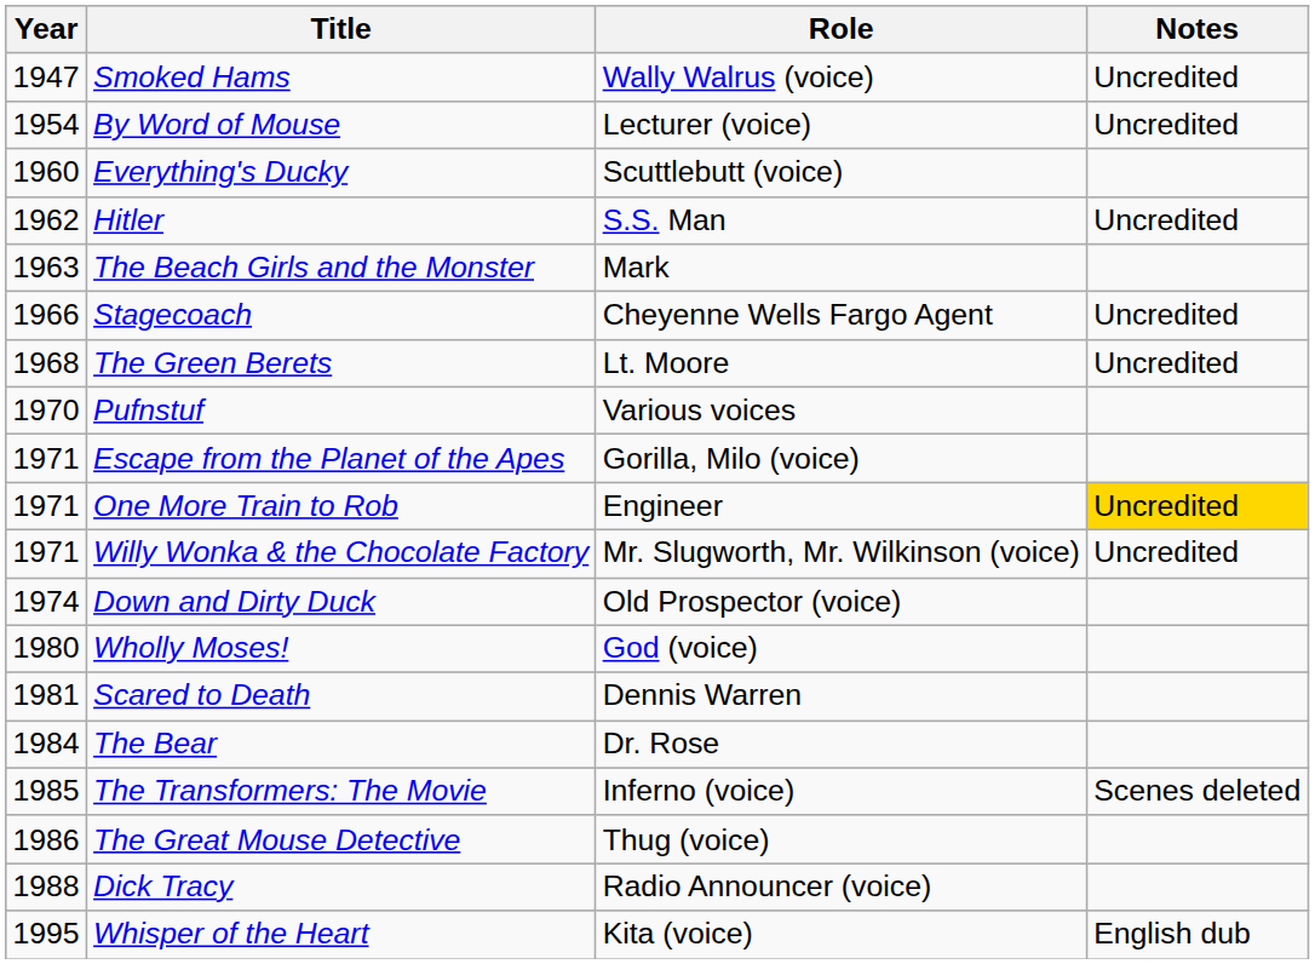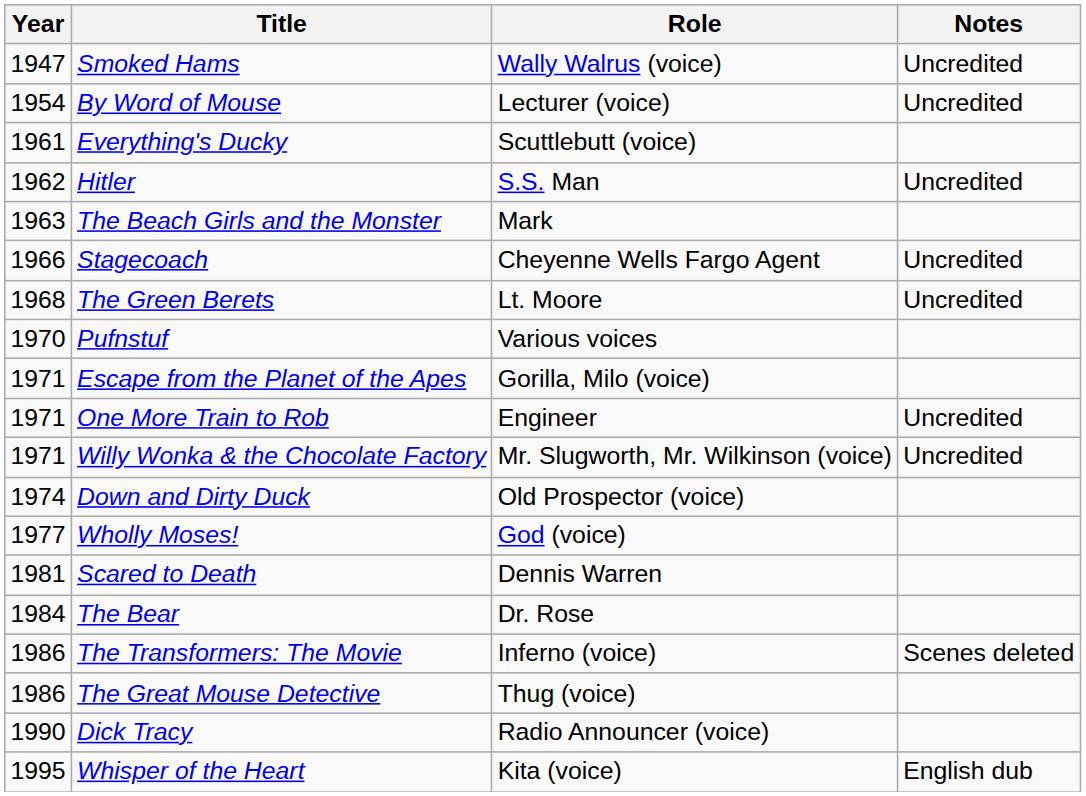 <table class="wikitable sortable">
 <tr>
 <th>Year</th>
 <th>Title</th>
 <th>Role</th>
 <th>Notes</th>
 </tr>
 <tr>
 <td>1947</td>
 <td><em><a href='#'>Smoked Hams</a></em></td>
 <td><a href='#'>Wally Walrus</a> (voice)</td>
 <td>Uncredited</td>
 </tr>
 <tr>
 <td>1954</td>
 <td><em><a href='#'>By Word of Mouse</a></em></td>
 <td>Lecturer (voice)</td>
 <td>Uncredited</td>
 </tr>
 <tr>
-<td>1960</td>
+<td>1961</td>
 <td><em><a href='#'>Everything's Ducky</a></em></td>
 <td>Scuttlebutt (voice)</td>
 <td></td>
 </tr>
 <tr>
 <td>1962</td>
 <td><em><a href='#'>Hitler</a></em></td>
 <td><a href='#'>S.S.</a> Man</td>
 <td>Uncredited</td>
 </tr>
 <tr>
 <td>1963</td>
 <td><em><a href='#'>The Beach Girls and the Monster</a></em></td>
 <td>Mark</td>
 <td></td>
 </tr>
 <tr>
 <td>1966</td>
 <td><em><a href='#'>Stagecoach</a></em></td>
 <td>Cheyenne Wells Fargo Agent</td>
 <td>Uncredited</td>
 </tr>
 <tr>
 <td>1968</td>
 <td><em><a href='#'>The Green Berets</a></em></td>
 <td>Lt. Moore</td>
 <td>Uncredited</td>
 </tr>
 <tr>
 <td>1970</td>
 <td><em><a href='#'>Pufnstuf</a></em></td>
 <td>Various voices</td>
 <td></td>
 </tr>
 <tr>
 <td>1971</td>
 <td><em><a href='#'>Escape from the Planet of the Apes</a></em></td>
 <td>Gorilla, Milo (voice)</td>
 <td></td>
 </tr>
 <tr>
 <td>1971</td>
 <td><em><a href='#'>One More Train to Rob</a></em></td>
 <td>Engineer</td>
-<td style="background: gold;">Uncredited</td>
+<td>Uncredited</td>
 </tr>
 <tr>
 <td>1971</td>
 <td><em><a href='#'>Willy Wonka & the Chocolate Factory</a></em></td>
 <td>Mr. Slugworth, Mr. Wilkinson (voice)</td>
 <td>Uncredited</td>
 </tr>
 <tr>
 <td>1974</td>
 <td><em><a href='#'>Down and Dirty Duck</a></em></td>
 <td>Old Prospector (voice)</td>
 <td></td>
 </tr>
 <tr>
-<td>1980</td>
+<td>1977</td>
 <td><em><a href='#'>Wholly Moses!</a></em></td>
 <td><a href='#'>God</a> (voice)</td>
 <td></td>
 </tr>
 <tr>
 <td>1981</td>
 <td><em><a href='#'>Scared to Death</a></em></td>
 <td>Dennis Warren</td>
 <td></td>
 </tr>
 <tr>
 <td>1984</td>
 <td><em><a href='#'>The Bear</a></em></td>
 <td>Dr. Rose</td>
 <td></td>
 </tr>
 <tr>
-<td>1985</td>
+<td>1986</td>
 <td><em><a href='#'>The Transformers: The Movie</a></em></td>
 <td>Inferno (voice)</td>
 <td>Scenes deleted</td>
 </tr>
 <tr>
 <td>1986</td>
 <td><em><a href='#'>The Great Mouse Detective</a></em></td>
 <td>Thug (voice)</td>
 <td></td>
 </tr>
 <tr>
-<td>1988</td>
+<td>1990</td>
 <td><em><a href='#'>Dick Tracy</a></em></td>
 <td>Radio Announcer (voice)</td>
 <td></td>
 </tr>
 <tr>
 <td>1995</td>
 <td><em><a href='#'>Whisper of the Heart</a></em></td>
 <td>Kita (voice)</td>
 <td>English dub</td>
 </tr>
 </table>
